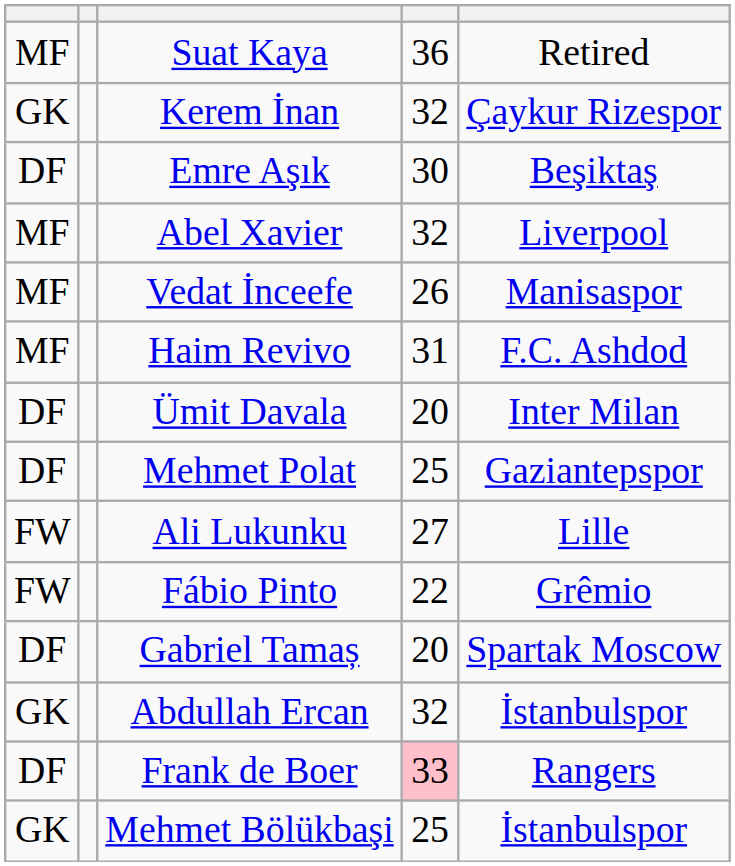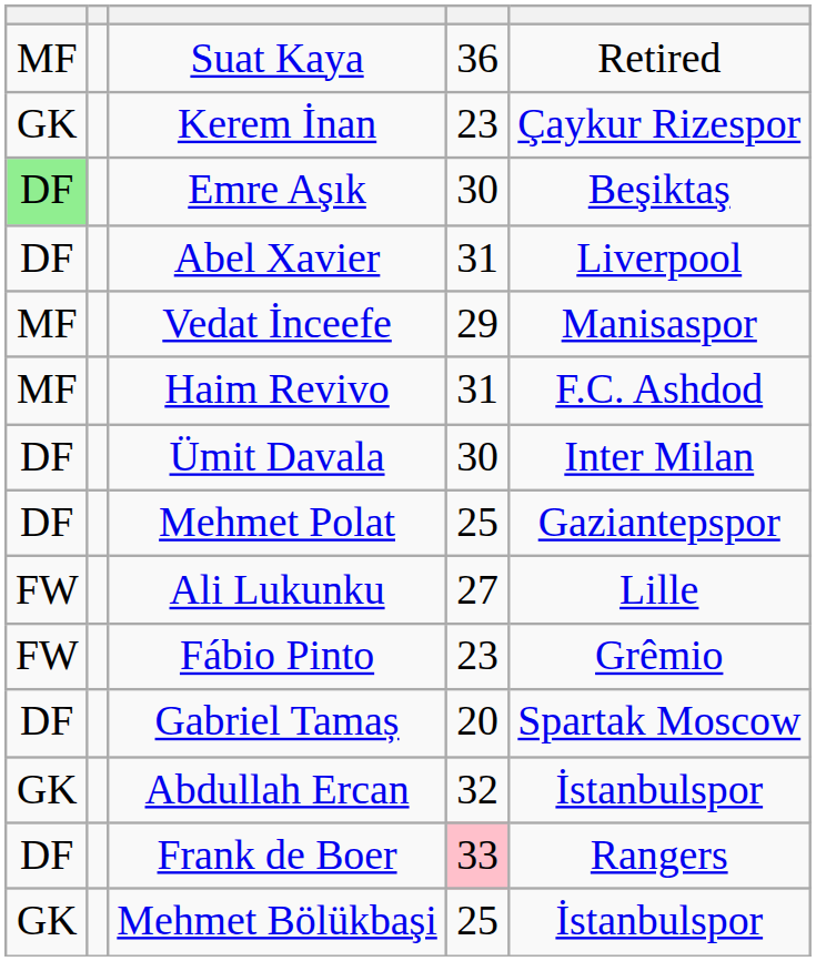 <table class="wikitable sortable" style="text-align: center">
 <tr>
 <th></th>
 <th></th>
 <th></th>
 <th></th>
 <th></th>
 </tr>
 <tr>
 <td>MF</td>
 <td></td>
 <td><a href='#'>Suat Kaya</a></td>
 <td>36</td>
 <td>Retired</td>
 </tr>
 <tr>
 <td>GK</td>
 <td></td>
 <td><a href='#'>Kerem İnan</a></td>
-<td>32</td>
+<td>23</td>
 <td> <a href='#'>Çaykur Rizespor</a></td>
 </tr>
 <tr>
-<td>DF</td>
+<td style="background: lightgreen;">DF</td>
 <td></td>
 <td><a href='#'>Emre Aşık</a></td>
 <td>30</td>
 <td> <a href='#'>Beşiktaş</a></td>
 </tr>
 <tr>
-<td>MF</td>
+<td>DF</td>
 <td></td>
 <td><a href='#'>Abel Xavier</a></td>
-<td>32</td>
+<td>31</td>
 <td> <a href='#'>Liverpool</a></td>
 </tr>
 <tr>
 <td>MF</td>
 <td></td>
 <td><a href='#'>Vedat İnceefe</a></td>
-<td>26</td>
+<td>29</td>
 <td> <a href='#'>Manisaspor</a></td>
 </tr>
 <tr>
 <td>MF</td>
 <td></td>
 <td><a href='#'>Haim Revivo</a></td>
 <td>31</td>
 <td> <a href='#'>F.C. Ashdod</a></td>
 </tr>
 <tr>
 <td>DF</td>
 <td></td>
 <td><a href='#'>Ümit Davala</a></td>
-<td>20</td>
+<td>30</td>
 <td> <a href='#'>Inter Milan</a></td>
 </tr>
 <tr>
 <td>DF</td>
 <td></td>
 <td><a href='#'>Mehmet Polat</a></td>
 <td>25</td>
 <td> <a href='#'>Gaziantepspor</a></td>
 </tr>
 <tr>
 <td>FW</td>
 <td></td>
 <td><a href='#'>Ali Lukunku</a></td>
 <td>27</td>
 <td> <a href='#'>Lille</a></td>
 </tr>
 <tr>
 <td>FW</td>
 <td></td>
 <td><a href='#'>Fábio Pinto</a></td>
-<td>22</td>
+<td>23</td>
 <td> <a href='#'>Grêmio</a></td>
 </tr>
 <tr>
 <td>DF</td>
 <td></td>
 <td><a href='#'>Gabriel Tamaș</a></td>
 <td>20</td>
 <td> <a href='#'>Spartak Moscow</a></td>
 </tr>
 <tr>
 <td>GK</td>
 <td></td>
 <td><a href='#'>Abdullah Ercan</a></td>
 <td>32</td>
 <td> <a href='#'>İstanbulspor</a></td>
 </tr>
 <tr>
 <td>DF</td>
 <td></td>
 <td><a href='#'>Frank de Boer</a></td>
 <td style="background: pink;">33</td>
 <td> <a href='#'>Rangers</a></td>
 </tr>
 <tr>
 <td>GK</td>
 <td></td>
 <td><a href='#'>Mehmet Bölükbaşi</a></td>
 <td>25</td>
 <td> <a href='#'>İstanbulspor</a></td>
 </tr>
 <tr>
 </tr>
 </table>
